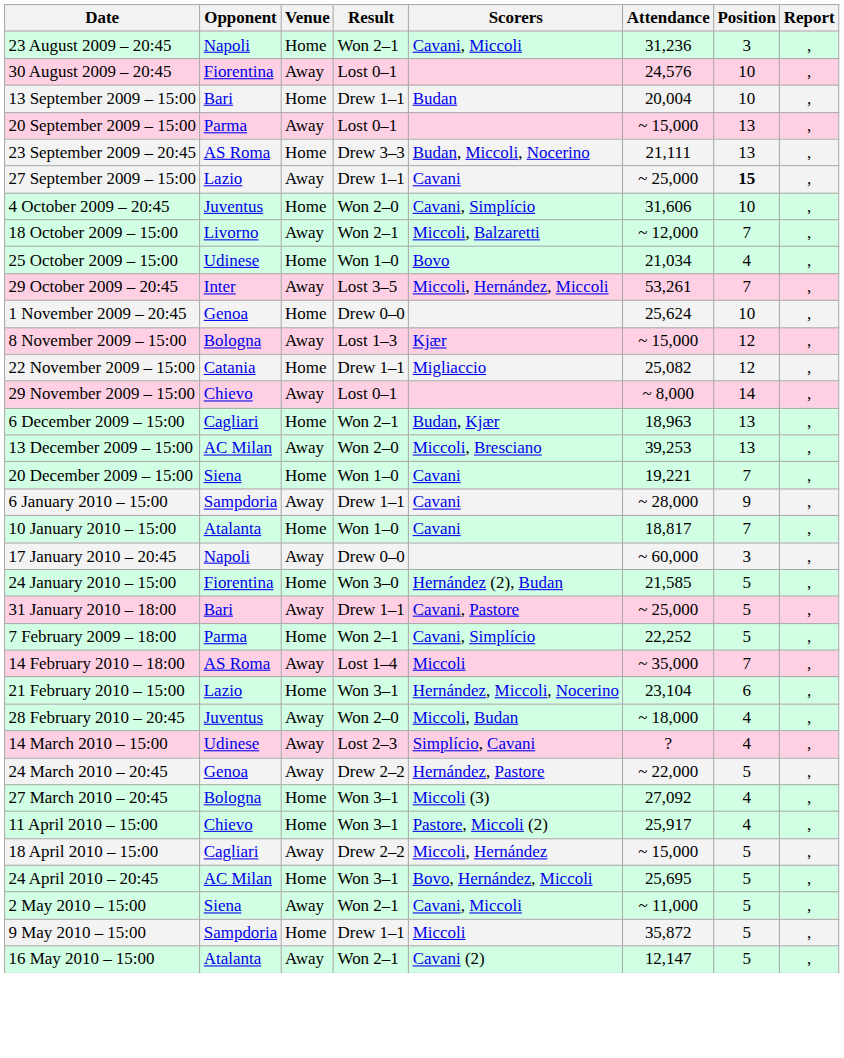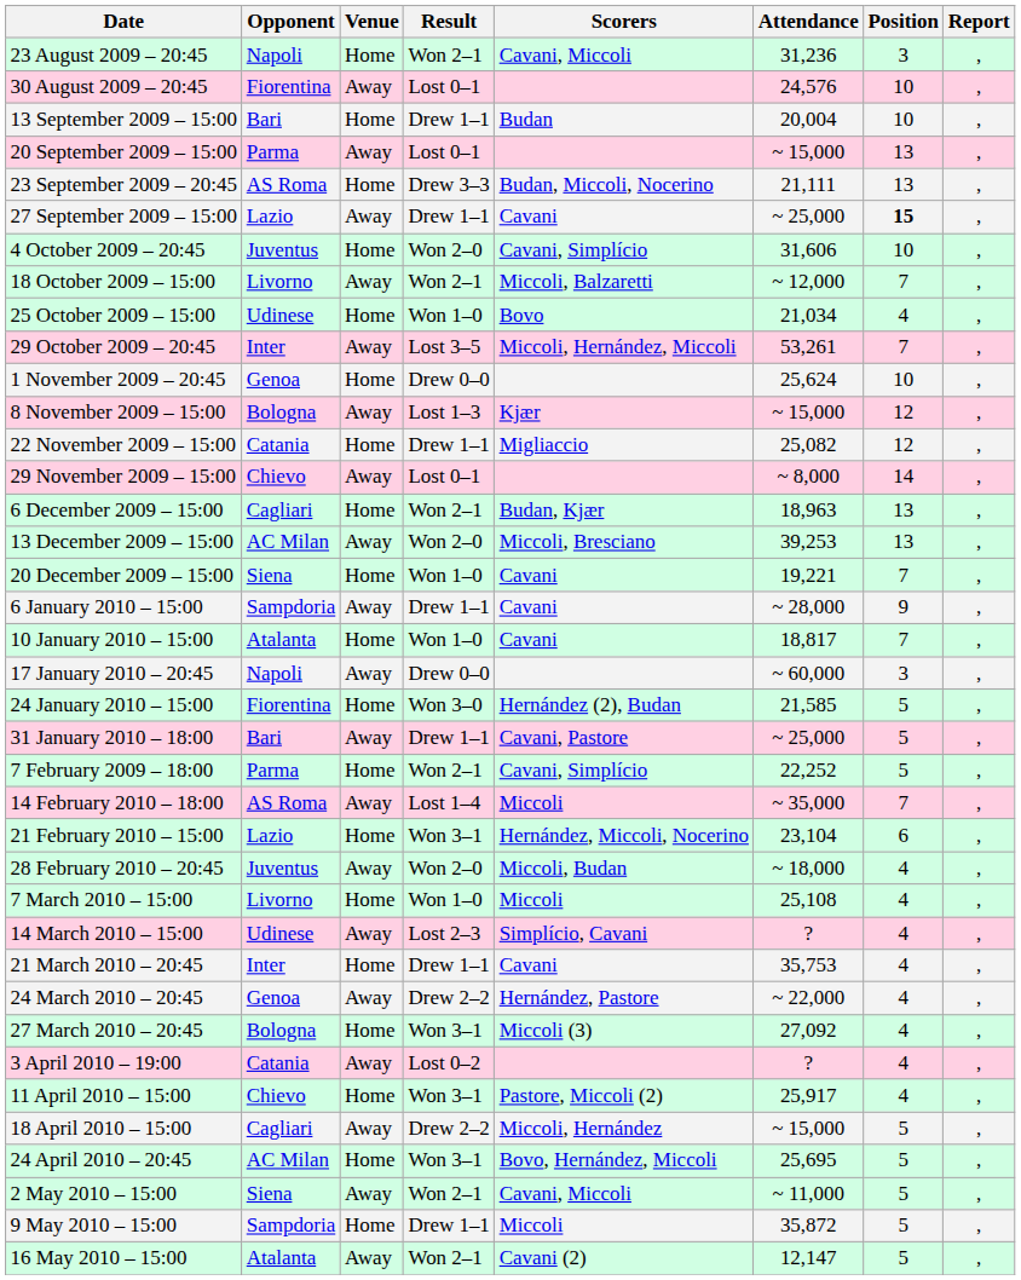 <table class="wikitable">
 <tr>
 <th>Date</th>
 <th>Opponent</th>
 <th>Venue</th>
 <th>Result</th>
 <th>Scorers</th>
 <th>Attendance</th>
 <th>Position</th>
 <th>Report</th>
 </tr>
 <tr style="background-color: #d0ffe3;">
 <td>23 August 2009 – 20:45</td>
 <td><a href='#'>Napoli</a></td>
 <td>Home</td>
 <td>Won 2–1</td>
 <td><a href='#'>Cavani</a>, <a href='#'>Miccoli</a></td>
 <td align="center">31,236</td>
 <td align="center">3</td>
 <td align="center">, </td>
 </tr>
 <tr style="background-color: #ffd0e3;">
 <td>30 August 2009 – 20:45</td>
 <td><a href='#'>Fiorentina</a></td>
 <td>Away</td>
 <td>Lost 0–1</td>
 <td></td>
 <td align="center">24,576</td>
 <td align="center">10</td>
 <td align="center">, </td>
 </tr>
 <tr style="background-color: #f3f3f3;">
 <td>13 September 2009 – 15:00</td>
 <td><a href='#'>Bari</a></td>
 <td>Home</td>
 <td>Drew 1–1</td>
 <td><a href='#'>Budan</a></td>
 <td align="center">20,004</td>
 <td align="center">10</td>
 <td align="center">, </td>
 </tr>
 <tr style="background-color: #ffd0e3;">
 <td>20 September 2009 – 15:00</td>
 <td><a href='#'>Parma</a></td>
 <td>Away</td>
 <td>Lost 0–1</td>
 <td></td>
 <td align="center">~ 15,000</td>
 <td align="center">13</td>
 <td align="center">, </td>
 </tr>
 <tr bgcolor=#f3f3f3>
 <td>23 September 2009 – 20:45</td>
 <td><a href='#'>AS Roma</a></td>
 <td>Home</td>
 <td>Drew 3–3</td>
 <td><a href='#'>Budan</a>, <a href='#'>Miccoli</a>, <a href='#'>Nocerino</a></td>
 <td align="center">21,111</td>
 <td align="center">13</td>
 <td align="center">, </td>
 </tr>
 <tr style="background-color: #f3f3f3;">
 <td>27 September 2009 – 15:00</td>
 <td><a href='#'>Lazio</a></td>
 <td>Away</td>
 <td>Drew 1–1</td>
 <td><a href='#'>Cavani</a></td>
 <td align="center">~ 25,000</td>
 <td align="center"><strong>15</strong></td>
 <td align="center">, </td>
 </tr>
 <tr style="background-color: #d0ffe3;">
 <td>4 October 2009 – 20:45</td>
 <td><a href='#'>Juventus</a></td>
 <td>Home</td>
 <td>Won 2–0</td>
 <td><a href='#'>Cavani</a>, <a href='#'>Simplício</a></td>
 <td align="center">31,606</td>
 <td align="center">10</td>
 <td align="center">, </td>
 </tr>
 <tr style="background-color: #d0ffe3;">
 <td>18 October 2009 – 15:00</td>
 <td><a href='#'>Livorno</a></td>
 <td>Away</td>
 <td>Won 2–1</td>
 <td><a href='#'>Miccoli</a>, <a href='#'>Balzaretti</a></td>
 <td align="center">~ 12,000</td>
 <td align="center">7</td>
 <td align="center">, </td>
 </tr>
 <tr style="background-color: #d0ffe3;">
 <td>25 October 2009 – 15:00</td>
 <td><a href='#'>Udinese</a></td>
 <td>Home</td>
 <td>Won 1–0</td>
 <td><a href='#'>Bovo</a></td>
 <td align="center">21,034</td>
 <td align="center">4</td>
 <td align="center">, </td>
 </tr>
 <tr style="background-color: #ffd0e3;">
 <td>29 October 2009 – 20:45</td>
 <td><a href='#'>Inter</a></td>
 <td>Away</td>
 <td>Lost 3–5</td>
 <td><a href='#'>Miccoli</a>, <a href='#'>Hernández</a>, <a href='#'>Miccoli</a></td>
 <td align="center">53,261</td>
 <td align="center">7</td>
 <td align="center">, </td>
 </tr>
 <tr style="background-color: #f3f3f3;">
 <td>1 November 2009 – 20:45</td>
 <td><a href='#'>Genoa</a></td>
 <td>Home</td>
 <td>Drew 0–0</td>
 <td></td>
 <td align="center">25,624</td>
 <td align="center">10</td>
 <td align="center">, </td>
 </tr>
 <tr style="background-color: #ffd0e3;">
 <td>8 November 2009 – 15:00</td>
 <td><a href='#'>Bologna</a></td>
 <td>Away</td>
 <td>Lost 1–3</td>
 <td><a href='#'>Kjær</a></td>
 <td align="center">~ 15,000</td>
 <td align="center">12</td>
 <td align="center">, </td>
 </tr>
 <tr style="background-color: #f3f3f3;">
 <td>22 November 2009 – 15:00</td>
 <td><a href='#'>Catania</a></td>
 <td>Home</td>
 <td>Drew 1–1</td>
 <td><a href='#'>Migliaccio</a></td>
 <td align="center">25,082</td>
 <td align="center">12</td>
 <td align="center">, </td>
 </tr>
 <tr style="background-color: #ffd0e3;">
 <td>29 November 2009 – 15:00</td>
 <td><a href='#'>Chievo</a></td>
 <td>Away</td>
 <td>Lost 0–1</td>
 <td></td>
 <td align="center">~ 8,000</td>
 <td align="center">14</td>
 <td align="center">, </td>
 </tr>
 <tr style="background-color: #d0ffe3;">
 <td>6 December 2009 – 15:00</td>
 <td><a href='#'>Cagliari</a></td>
 <td>Home</td>
 <td>Won 2–1</td>
 <td><a href='#'>Budan</a>, <a href='#'>Kjær</a></td>
 <td align="center">18,963</td>
 <td align="center">13</td>
 <td align="center">, </td>
 </tr>
 <tr style="background-color: #d0ffe3;">
 <td>13 December 2009 – 15:00</td>
 <td><a href='#'>AC Milan</a></td>
 <td>Away</td>
 <td>Won 2–0</td>
 <td><a href='#'>Miccoli</a>, <a href='#'>Bresciano</a></td>
 <td align="center">39,253</td>
 <td align="center">13</td>
 <td align="center">, </td>
 </tr>
 <tr style="background-color: #d0ffe3;">
 <td>20 December 2009 – 15:00</td>
 <td><a href='#'>Siena</a></td>
 <td>Home</td>
 <td>Won 1–0</td>
 <td><a href='#'>Cavani</a></td>
 <td align="center">19,221</td>
 <td align="center">7</td>
 <td align="center">, </td>
 </tr>
 <tr style="background-color: #f3f3f3;">
 <td>6 January 2010 – 15:00</td>
 <td><a href='#'>Sampdoria</a></td>
 <td>Away</td>
 <td>Drew 1–1</td>
 <td><a href='#'>Cavani</a></td>
 <td align="center">~ 28,000</td>
 <td align="center">9</td>
 <td align="center">, </td>
 </tr>
 <tr style="background-color: #d0ffe3;">
 <td>10 January 2010 – 15:00</td>
 <td><a href='#'>Atalanta</a></td>
 <td>Home</td>
 <td>Won 1–0</td>
 <td><a href='#'>Cavani</a></td>
 <td align="center">18,817</td>
 <td align="center">7</td>
 <td align="center">, </td>
 </tr>
 <tr style="background-color: #f3f3f3;">
 <td>17 January 2010 – 20:45</td>
 <td><a href='#'>Napoli</a></td>
 <td>Away</td>
 <td>Drew 0–0</td>
 <td></td>
 <td align="center">~ 60,000</td>
 <td align="center">3</td>
 <td align="center">, </td>
 </tr>
 <tr style="background-color: #d0ffe3;">
 <td>24 January 2010 – 15:00</td>
 <td><a href='#'>Fiorentina</a></td>
 <td>Home</td>
 <td>Won 3–0</td>
 <td><a href='#'>Hernández</a> (2), <a href='#'>Budan</a></td>
 <td align="center">21,585</td>
 <td align="center">5</td>
 <td align="center">, </td>
 </tr>
 <tr style="background-color: #ffd0e3;">
 <td>31 January 2010 – 18:00</td>
 <td><a href='#'>Bari</a></td>
 <td>Away</td>
 <td>Drew 1–1</td>
 <td><a href='#'>Cavani</a>, <a href='#'>Pastore</a></td>
 <td align="center">~ 25,000</td>
 <td align="center">5</td>
 <td align="center">, </td>
 </tr>
 <tr style="background-color: #d0ffe3;">
 <td>7 February 2009 – 18:00</td>
 <td><a href='#'>Parma</a></td>
 <td>Home</td>
 <td>Won 2–1</td>
 <td><a href='#'>Cavani</a>, <a href='#'>Simplício</a></td>
 <td align="center">22,252</td>
 <td align="center">5</td>
 <td align="center">, </td>
 </tr>
 <tr style="background-color: #ffd0e3;">
 <td>14 February 2010 – 18:00</td>
 <td><a href='#'>AS Roma</a></td>
 <td>Away</td>
 <td>Lost 1–4</td>
 <td><a href='#'>Miccoli</a></td>
 <td align="center">~ 35,000</td>
 <td align="center">7</td>
 <td align="center">, </td>
 </tr>
 <tr style="background-color: #d0ffe3;">
 <td>21 February 2010 – 15:00</td>
 <td><a href='#'>Lazio</a></td>
 <td>Home</td>
 <td>Won 3–1</td>
 <td><a href='#'>Hernández</a>, <a href='#'>Miccoli</a>, <a href='#'>Nocerino</a></td>
 <td align="center">23,104</td>
 <td align="center">6</td>
 <td align="center">, </td>
 </tr>
 <tr style="background-color: #d0ffe3;">
 <td>28 February 2010 – 20:45</td>
 <td><a href='#'>Juventus</a></td>
 <td>Away</td>
 <td>Won 2–0</td>
 <td><a href='#'>Miccoli</a>, <a href='#'>Budan</a></td>
 <td align="center">~ 18,000</td>
 <td align="center">4</td>
 <td align="center">, </td>
 </tr>
+<tr style="background-color: #d0ffe3;">
+<td>7 March 2010 – 15:00</td>
+<td><a href='#'>Livorno</a></td>
+<td>Home</td>
+<td>Won 1–0</td>
+<td><a href='#'>Miccoli</a></td>
+<td align="center">25,108</td>
+<td align="center">4</td>
+<td align="center">, </td>
+</tr>
 <tr style="background-color: #ffd0e3;">
 <td>14 March 2010 – 15:00</td>
 <td><a href='#'>Udinese</a></td>
 <td>Away</td>
 <td>Lost 2–3</td>
 <td><a href='#'>Simplício</a>, <a href='#'>Cavani</a></td>
 <td align="center">?</td>
 <td align="center">4</td>
 <td align="center">, </td>
 </tr>
 <tr style="background-color: #f3f3f3;">
+<td>21 March 2010 – 20:45</td>
+<td><a href='#'>Inter</a></td>
+<td>Home</td>
+<td>Drew 1–1</td>
+<td><a href='#'>Cavani</a></td>
+<td align="center">35,753</td>
+<td align="center">4</td>
+<td align="center">, </td>
+</tr>
+<tr style="background-color: #f3f3f3;">
 <td>24 March 2010 – 20:45</td>
 <td><a href='#'>Genoa</a></td>
 <td>Away</td>
 <td>Drew 2–2</td>
 <td><a href='#'>Hernández</a>, <a href='#'>Pastore</a></td>
 <td align="center">~ 22,000</td>
-<td align="center">5</td>
+<td align="center">4</td>
 <td align="center">, </td>
 </tr>
 <tr style="background-color: #d0ffe3;">
 <td>27 March 2010 – 20:45</td>
 <td><a href='#'>Bologna</a></td>
 <td>Home</td>
 <td>Won 3–1</td>
 <td><a href='#'>Miccoli</a> (3)</td>
 <td align="center">27,092</td>
+<td align="center">4</td>
+<td align="center">, </td>
+</tr>
+<tr style="background-color: #ffd0e3;">
+<td>3 April 2010 – 19:00</td>
+<td><a href='#'>Catania</a></td>
+<td>Away</td>
+<td>Lost 0–2</td>
+<td></td>
+<td align="center">?</td>
 <td align="center">4</td>
 <td align="center">, </td>
 </tr>
 <tr style="background-color: #d0ffe3;">
 <td>11 April 2010 – 15:00</td>
 <td><a href='#'>Chievo</a></td>
 <td>Home</td>
 <td>Won 3–1</td>
 <td><a href='#'>Pastore</a>, <a href='#'>Miccoli</a> (2)</td>
 <td align="center">25,917</td>
 <td align="center">4</td>
 <td align="center">, </td>
 </tr>
 <tr style="background-color: #f3f3f3;">
 <td>18 April 2010 – 15:00</td>
 <td><a href='#'>Cagliari</a></td>
 <td>Away</td>
 <td>Drew 2–2</td>
 <td><a href='#'>Miccoli</a>, <a href='#'>Hernández</a></td>
 <td align="center">~ 15,000</td>
 <td align="center">5</td>
 <td align="center">, </td>
 </tr>
 <tr style="background-color: #d0ffe3;">
 <td>24 April 2010 – 20:45</td>
 <td><a href='#'>AC Milan</a></td>
 <td>Home</td>
 <td>Won 3–1</td>
 <td><a href='#'>Bovo</a>, <a href='#'>Hernández</a>, <a href='#'>Miccoli</a></td>
 <td align="center">25,695</td>
 <td align="center">5</td>
 <td align="center">, </td>
 </tr>
 <tr style="background-color: #d0ffe3;">
 <td>2 May 2010 – 15:00</td>
 <td><a href='#'>Siena</a></td>
 <td>Away</td>
 <td>Won 2–1</td>
 <td><a href='#'>Cavani</a>, <a href='#'>Miccoli</a></td>
 <td align="center">~ 11,000</td>
 <td align="center">5</td>
 <td align="center">, </td>
 </tr>
 <tr style="background-color: #f3f3f3;">
 <td>9 May 2010 – 15:00</td>
 <td><a href='#'>Sampdoria</a></td>
 <td>Home</td>
 <td>Drew 1–1</td>
 <td><a href='#'>Miccoli</a></td>
 <td align="center">35,872</td>
 <td align="center">5</td>
 <td align="center">, </td>
 </tr>
 <tr style="background-color: #d0ffe3;">
 <td>16 May 2010 – 15:00</td>
 <td><a href='#'>Atalanta</a></td>
 <td>Away</td>
 <td>Won 2–1</td>
 <td><a href='#'>Cavani</a> (2)</td>
 <td align="center">12,147</td>
 <td align="center">5</td>
 <td align="center">, </td>
 </tr>
 </table>
